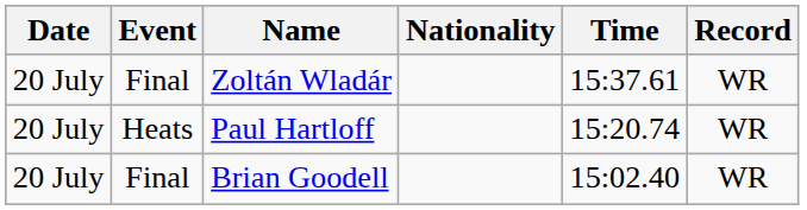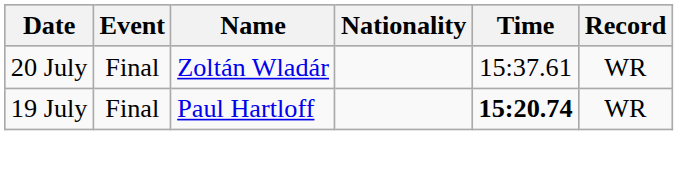 <table class=wikitable style=text-align:center>
 <tr>
 <th>Date</th>
 <th>Event</th>
 <th>Name</th>
 <th>Nationality</th>
 <th>Time</th>
 <th>Record</th>
 </tr>
 <tr>
 <td>20 July</td>
 <td>Final</td>
 <td align=left><a href='#'>Zoltán Wladár</a></td>
 <td align=left></td>
 <td>15:37.61</td>
 <td>WR</td>
 </tr>
 <tr>
-<td>20 July</td>
-<td>Heats</td>
+<td>19 July</td>
+<td>Final</td>
 <td align=left><a href='#'>Paul Hartloff</a></td>
 <td align=left></td>
-<td>15:20.74</td>
-<td>WR</td>
-</tr>
-<tr>
-<td>20 July</td>
-<td>Final</td>
-<td align=left><a href='#'>Brian Goodell</a></td>
-<td align=left></td>
-<td>15:02.40</td>
+<td><strong>15:20.74</strong></td>
 <td>WR</td>
 </tr>
 </table>
